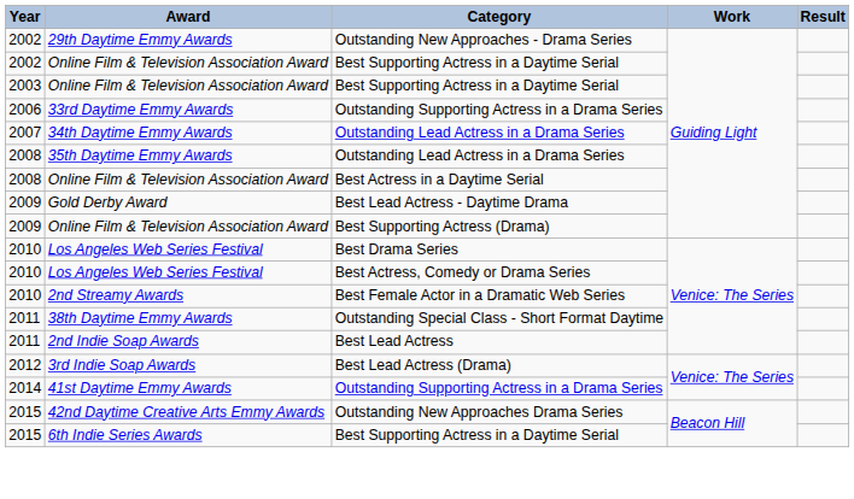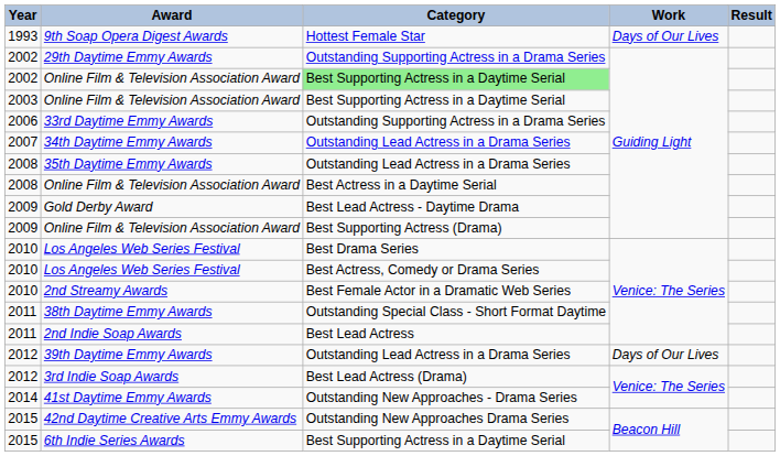 <table class="wikitable sortable">
 <tr>
 <th style="background:#B0C4DE;">Year</th>
 <th style="background:#B0C4DE;">Award</th>
 <th style="background:#B0C4DE;">Category</th>
 <th style="background:#B0C4DE;">Work</th>
 <th style="background:#B0C4DE;">Result</th>
 </tr>
 <tr>
+<td>1993</td>
+<td><em><a href='#'>9th Soap Opera Digest Awards</a></em></td>
+<td><a href='#'>Hottest Female Star</a></td>
+<td><em><a href='#'>Days of Our Lives</a></em></td>
+<td></td>
+</tr>
+<tr>
 <td>2002</td>
 <td><em><a href='#'>29th Daytime Emmy Awards</a></em></td>
-<td>Outstanding New Approaches - Drama Series</td>
+<td><a href='#'>Outstanding Supporting Actress in a Drama Series</a></td>
 <td rowspan="9"><em><a href='#'>Guiding Light</a></em></td>
 <td></td>
 </tr>
 <tr>
 <td>2002</td>
 <td><em>Online Film & Television Association Award</em></td>
-<td>Best Supporting Actress in a Daytime Serial</td>
+<td style="background: lightgreen;">Best Supporting Actress in a Daytime Serial</td>
 <td></td>
 </tr>
 <tr>
 <td>2003</td>
 <td><em>Online Film & Television Association Award</em></td>
 <td>Best Supporting Actress in a Daytime Serial</td>
 <td></td>
 </tr>
 <tr>
 <td>2006</td>
 <td><em><a href='#'>33rd Daytime Emmy Awards</a></em></td>
 <td>Outstanding Supporting Actress in a Drama Series</td>
 <td></td>
 </tr>
 <tr>
 <td>2007</td>
 <td><em><a href='#'>34th Daytime Emmy Awards</a></em></td>
 <td><a href='#'>Outstanding Lead Actress in a Drama Series</a></td>
 <td></td>
 </tr>
 <tr>
 <td>2008</td>
 <td><em><a href='#'>35th Daytime Emmy Awards</a></em></td>
 <td>Outstanding Lead Actress in a Drama Series</td>
 <td></td>
 </tr>
 <tr>
 <td>2008</td>
 <td><em>Online Film & Television Association Award</em></td>
 <td>Best Actress in a Daytime Serial</td>
 <td></td>
 </tr>
 <tr>
 <td>2009</td>
 <td><em>Gold Derby Award</em></td>
 <td>Best Lead Actress - Daytime Drama</td>
 <td></td>
 </tr>
 <tr>
 <td>2009</td>
 <td><em>Online Film & Television Association Award</em></td>
 <td>Best Supporting Actress (Drama)</td>
 <td></td>
 </tr>
 <tr>
 <td>2010</td>
 <td><em><a href='#'>Los Angeles Web Series Festival</a></em></td>
 <td>Best Drama Series</td>
 <td rowspan="5"><em><a href='#'>Venice: The Series</a></em></td>
 <td></td>
 </tr>
 <tr>
 <td>2010</td>
 <td><em><a href='#'>Los Angeles Web Series Festival</a></em></td>
 <td>Best Actress, Comedy or Drama Series</td>
 <td></td>
 </tr>
 <tr>
 <td>2010</td>
 <td><em><a href='#'>2nd Streamy Awards</a></em></td>
 <td>Best Female Actor in a Dramatic Web Series</td>
 <td></td>
 </tr>
 <tr>
 <td>2011</td>
 <td><em><a href='#'>38th Daytime Emmy Awards</a></em></td>
 <td>Outstanding Special Class - Short Format Daytime</td>
 <td></td>
 </tr>
 <tr>
 <td>2011</td>
 <td><em><a href='#'>2nd Indie Soap Awards</a></em></td>
 <td>Best Lead Actress</td>
 <td></td>
 </tr>
 <tr>
 <td>2012</td>
+<td><em><a href='#'>39th Daytime Emmy Awards</a></em></td>
+<td>Outstanding Lead Actress in a Drama Series</td>
+<td><em>Days of Our Lives</em></td>
+<td></td>
+</tr>
+<tr>
+<td>2012</td>
 <td><em><a href='#'>3rd Indie Soap Awards</a></em></td>
 <td>Best Lead Actress (Drama)</td>
 <td rowspan="2"><em><a href='#'>Venice: The Series</a></em></td>
 <td></td>
 </tr>
 <tr>
 <td>2014</td>
 <td><em><a href='#'>41st Daytime Emmy Awards</a></em></td>
-<td><a href='#'>Outstanding Supporting Actress in a Drama Series</a></td>
+<td>Outstanding New Approaches - Drama Series</td>
 <td></td>
 </tr>
 <tr>
 <td>2015</td>
 <td><em><a href='#'>42nd Daytime Creative Arts Emmy Awards</a></em></td>
 <td>Outstanding New Approaches Drama Series</td>
 <td rowspan="2"><em><a href='#'>Beacon Hill</a></em></td>
 <td></td>
 </tr>
 <tr>
 <td>2015</td>
 <td><em><a href='#'>6th Indie Series Awards</a></em></td>
 <td>Best Supporting Actress in a Daytime Serial</td>
 <td></td>
 </tr>
 </table>
